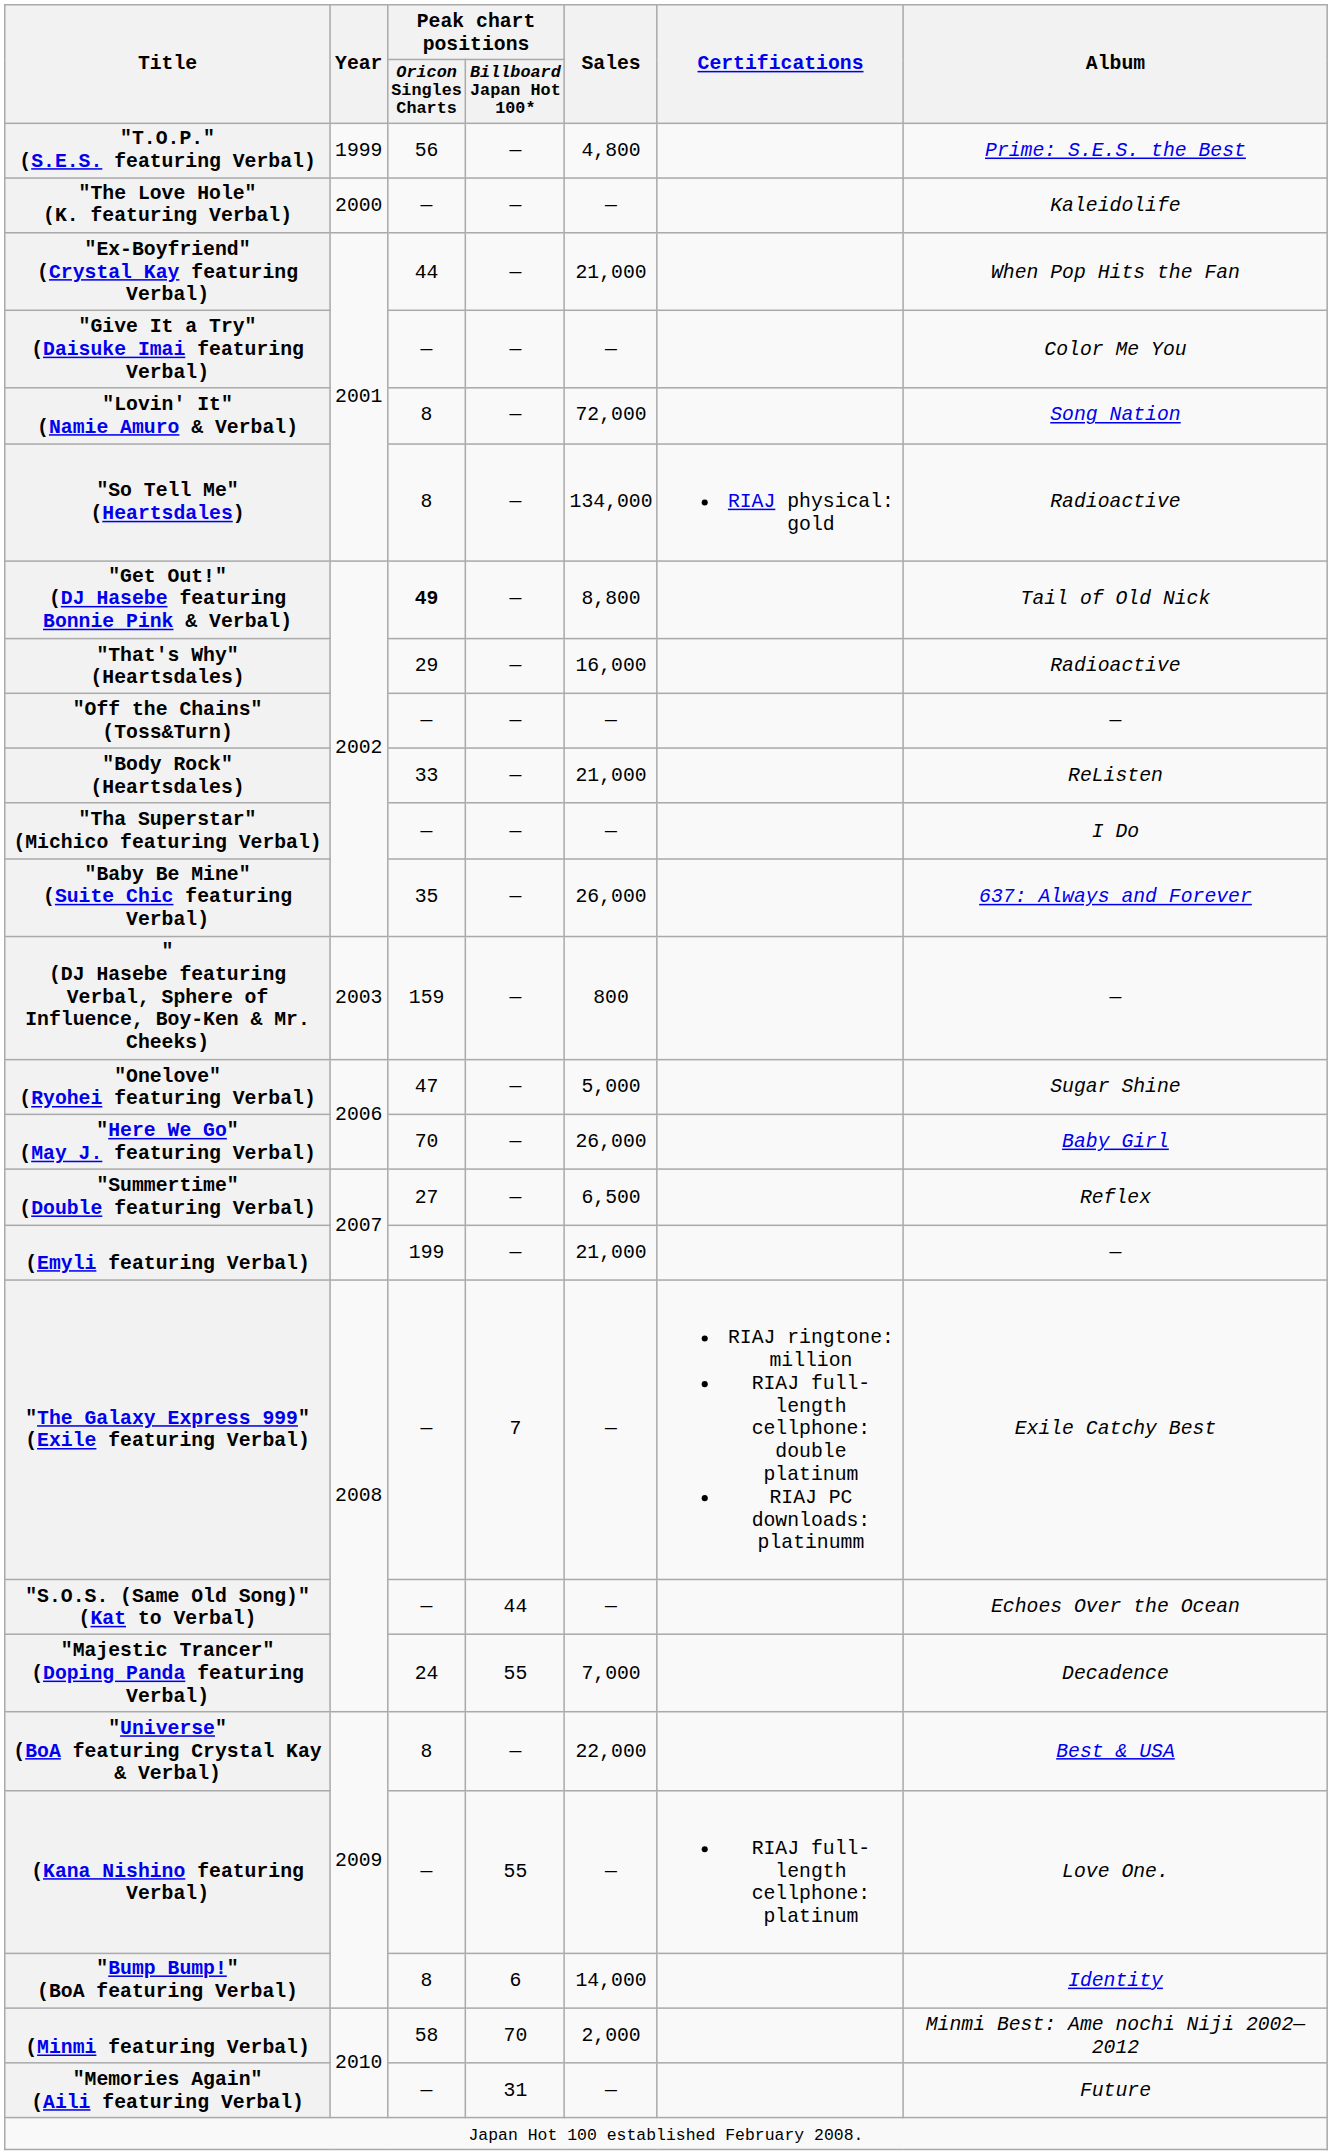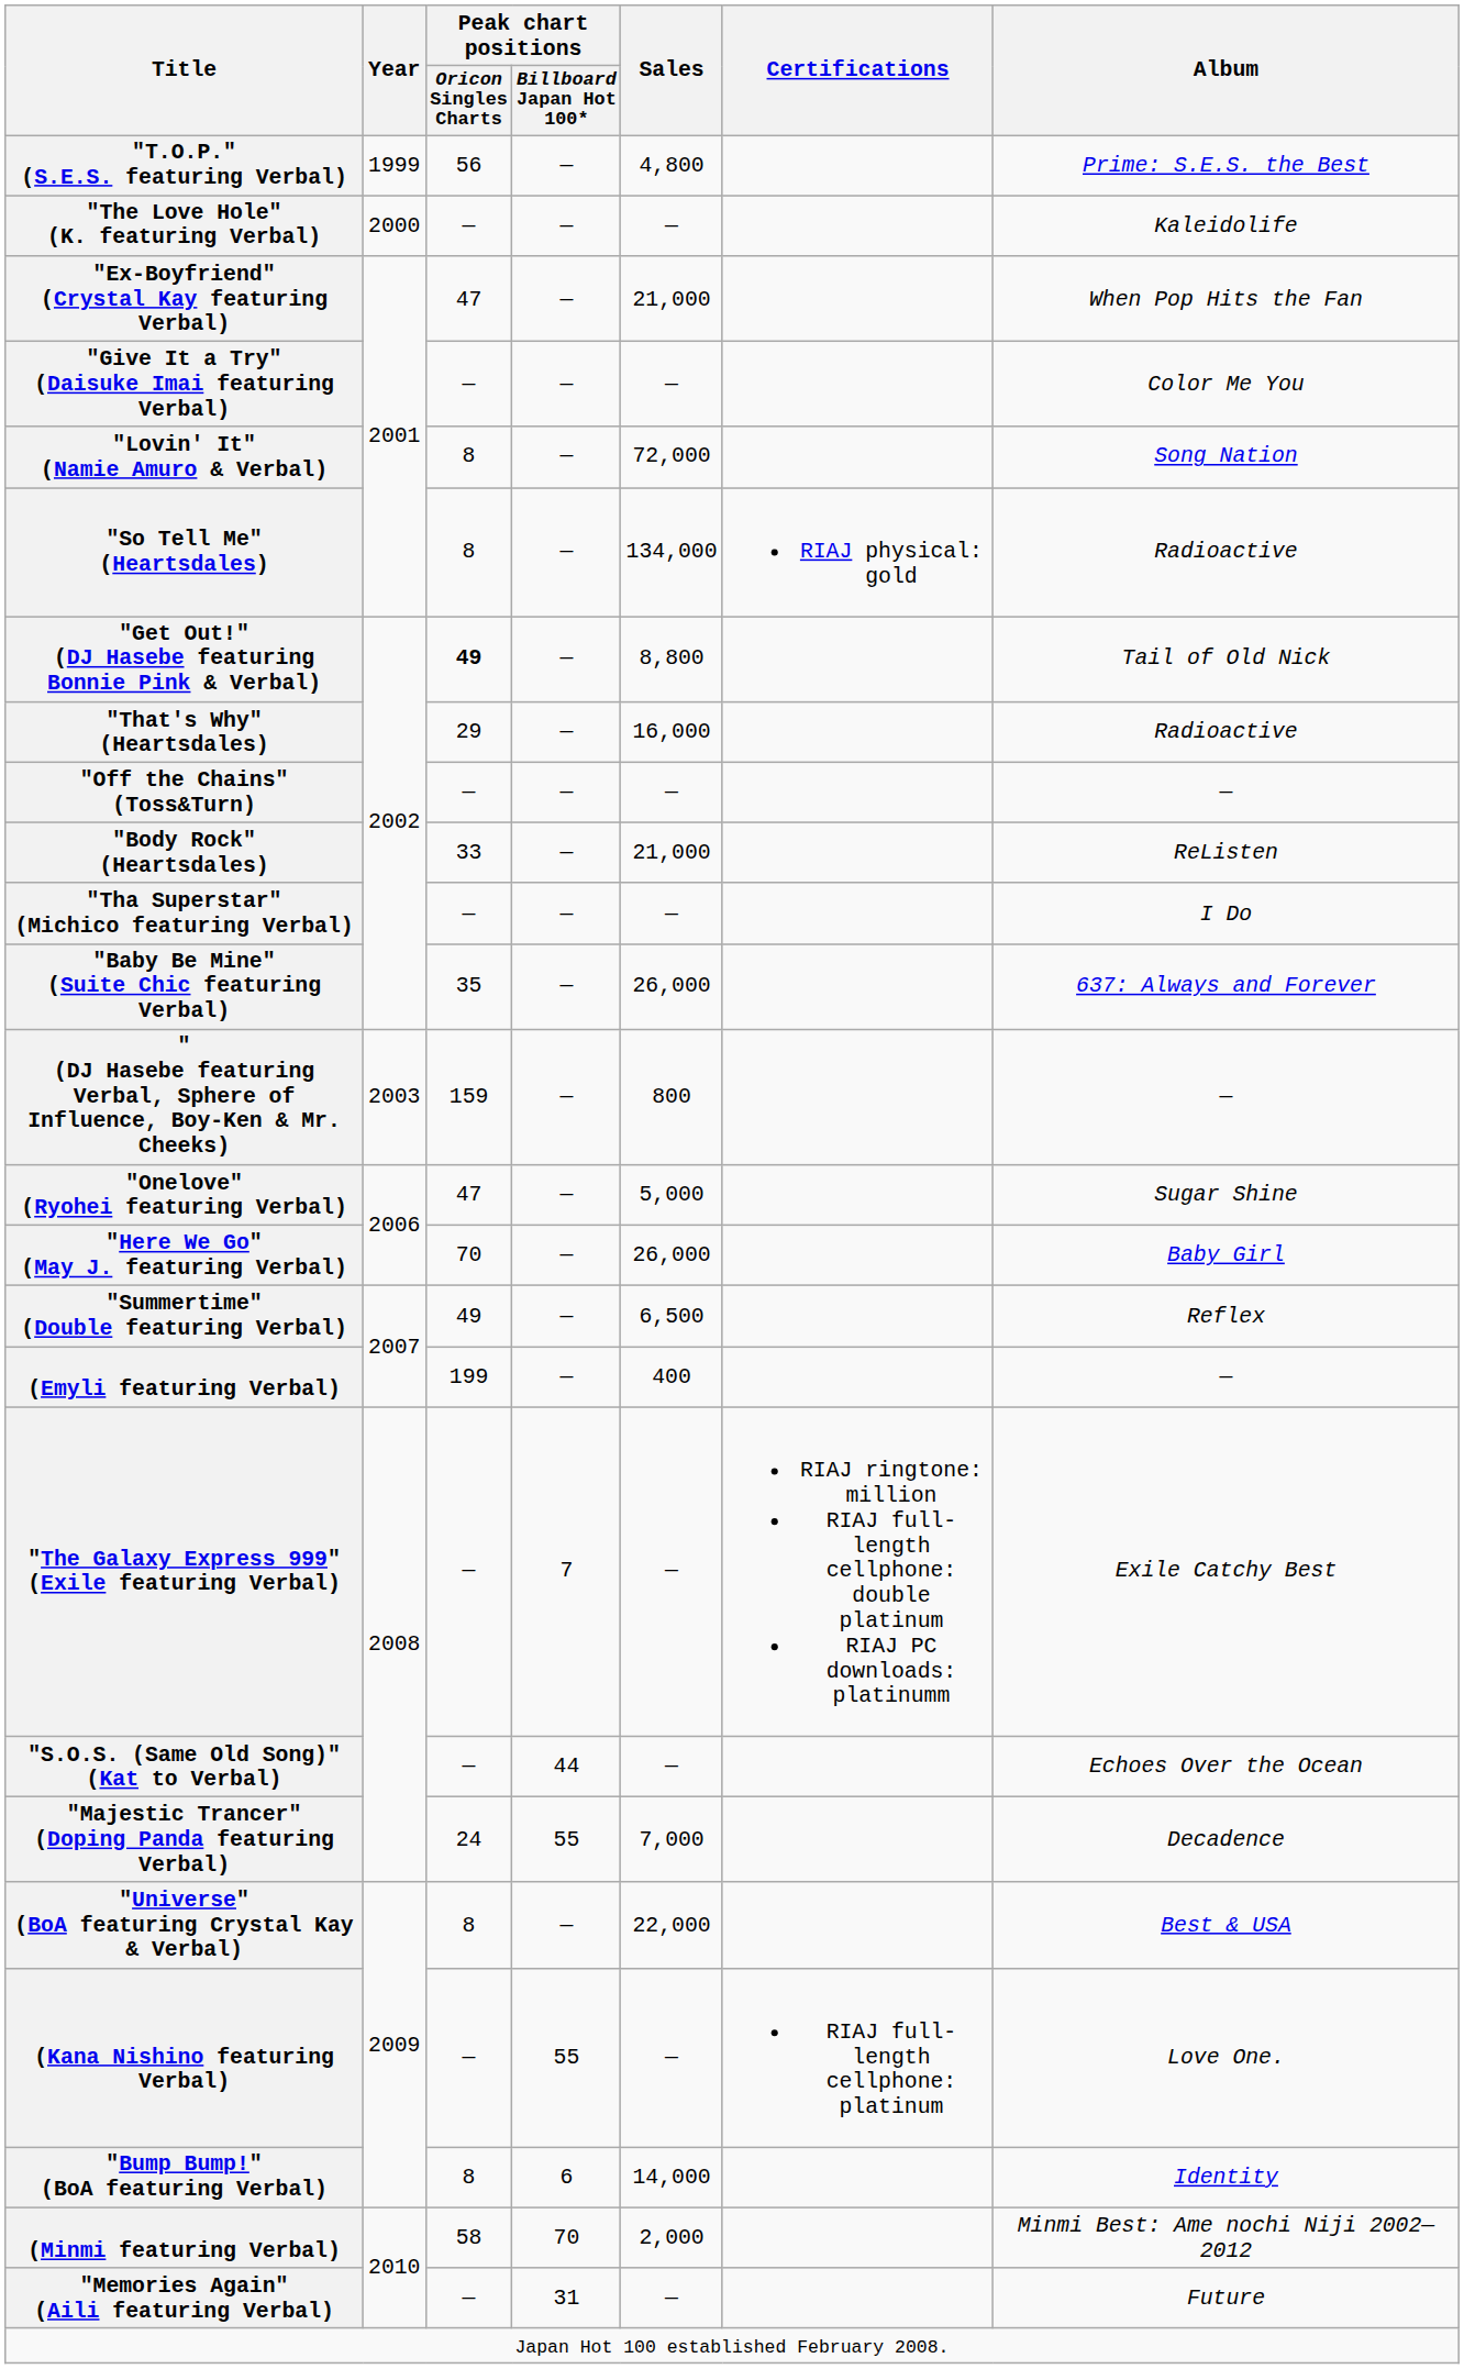 <table class="wikitable plainrowheaders" style="text-align:center;">
 <tr>
 <th scope="col" rowspan="2" style="width:16em;">Title</th>
 <th scope="col" rowspan="2">Year</th>
 <th scope="col" colspan="2">Peak chart positions</th>
 <th scope="col" rowspan="2">Sales</th>
 <th scope="col" rowspan="2" style="width:12em;"><a href='#'>Certifications</a></th>
 <th scope="col" rowspan="2">Album</th>
 </tr>
 <tr>
 <th style="width:3em;font-size:85%"><em>Oricon</em> Singles Charts<br></th>
 <th style="width:3em;font-size:85%"><em>Billboard</em> Japan Hot 100*<br></th>
 </tr>
 <tr>
 <th scope="row">"T.O.P."<br><span>(<a href='#'>S.E.S.</a> featuring Verbal)</span></th>
 <td rowspan="1">1999</td>
 <td>56</td>
 <td>—</td>
 <td>4,800</td>
 <td></td>
 <td rowspan=1><em><a href='#'>Prime: S.E.S. the Best</a></em></td>
 </tr>
 <tr>
 <th scope="row">"The Love Hole"<br><span>(K. featuring Verbal)</span></th>
 <td rowspan="1">2000</td>
 <td>—</td>
 <td>—</td>
 <td>—</td>
 <td></td>
 <td rowspan=1><em>Kaleidolife</em></td>
 </tr>
 <tr>
 <th scope="row">"Ex-Boyfriend"<br><span>(<a href='#'>Crystal Kay</a> featuring Verbal)</span></th>
 <td rowspan="4">2001</td>
-<td>44</td>
+<td>47</td>
 <td>—</td>
 <td>21,000</td>
 <td></td>
 <td rowspan=1><em>When Pop Hits the Fan</em></td>
 </tr>
 <tr>
 <th scope="row">"Give It a Try"<br><span>(<a href='#'>Daisuke Imai</a> featuring Verbal)</span></th>
 <td>—</td>
 <td>—</td>
 <td>—</td>
 <td></td>
 <td rowspan=1><em>Color Me You</em></td>
 </tr>
 <tr>
 <th scope="row">"Lovin' It"<br><span>(<a href='#'>Namie Amuro</a> & Verbal)</span></th>
 <td>8</td>
 <td>—</td>
 <td>72,000</td>
 <td></td>
 <td rowspan=1><em><a href='#'>Song Nation</a></em></td>
 </tr>
 <tr>
 <th scope="row">"So Tell Me"<br><span>(<a href='#'>Heartsdales</a>)</span></th>
 <td>8</td>
 <td>—</td>
 <td>134,000</td>
 <td><br><ul><li><a href='#'>RIAJ</a> physical: gold</li></ul></td>
 <td rowspan=1><em>Radioactive</em></td>
 </tr>
 <tr>
 <th scope="row">"Get Out!"<br><span>(<a href='#'>DJ Hasebe</a> featuring <a href='#'>Bonnie Pink</a> & Verbal)</span></th>
 <td rowspan="6">2002</td>
 <td><strong>49</strong></td>
 <td>—</td>
 <td>8,800</td>
 <td></td>
 <td rowspan=1><em>Tail of Old Nick</em></td>
 </tr>
 <tr>
 <th scope="row">"That's Why"<br><span>(Heartsdales)</span></th>
 <td>29</td>
 <td>—</td>
 <td>16,000</td>
 <td></td>
 <td rowspan=1><em>Radioactive</em></td>
 </tr>
 <tr>
 <th scope="row">"Off the Chains"<br><span>(Toss&Turn)</span></th>
 <td>—</td>
 <td>—</td>
 <td>—</td>
 <td></td>
 <td rowspan=1>—</td>
 </tr>
 <tr>
 <th scope="row">"Body Rock"<br><span>(Heartsdales)</span></th>
 <td>33</td>
 <td>—</td>
 <td>21,000</td>
 <td></td>
 <td rowspan=1><em>ReListen</em></td>
 </tr>
 <tr>
 <th scope="row">"Tha Superstar"<br><span>(Michico featuring Verbal)</span></th>
 <td>—</td>
 <td>—</td>
 <td>—</td>
 <td></td>
 <td rowspan=1><em>I Do</em></td>
 </tr>
 <tr>
 <th scope="row">"Baby Be Mine"<br><span>(<a href='#'>Suite Chic</a> featuring Verbal)</span></th>
 <td>35</td>
 <td>—</td>
 <td>26,000</td>
 <td></td>
 <td rowspan=1><em><a href='#'>637: Always and Forever</a></em></td>
 </tr>
 <tr>
 <th scope="row">"<br><span>(DJ Hasebe featuring Verbal, Sphere of Influence, Boy-Ken & Mr. Cheeks)</span></th>
 <td rowspan="1">2003</td>
 <td>159</td>
 <td>—</td>
 <td>800</td>
 <td></td>
 <td rowspan=1>—</td>
 </tr>
 <tr>
 <th scope="row">"Onelove"<br><span>(<a href='#'>Ryohei</a> featuring Verbal)</span></th>
 <td rowspan="2">2006</td>
 <td>47</td>
 <td>—</td>
 <td>5,000</td>
 <td></td>
 <td rowspan=1><em>Sugar Shine</em></td>
 </tr>
 <tr>
 <th scope="row">"<a href='#'>Here We Go</a>"<br><span>(<a href='#'>May J.</a> featuring Verbal)</span></th>
 <td>70</td>
 <td>—</td>
 <td>26,000</td>
 <td></td>
 <td rowspan=1><em><a href='#'>Baby Girl</a></em></td>
 </tr>
 <tr>
 <th scope="row">"Summertime"<br><span>(<a href='#'>Double</a> featuring Verbal)</span></th>
 <td rowspan="2">2007</td>
-<td>27</td>
+<td>49</td>
 <td>—</td>
 <td>6,500</td>
 <td></td>
 <td rowspan=1><em>Reflex</em></td>
 </tr>
 <tr>
 <th scope="row"><br><span>(<a href='#'>Emyli</a> featuring Verbal)</span></th>
 <td>199</td>
 <td>—</td>
-<td>21,000</td>
+<td>400</td>
 <td></td>
 <td rowspan=1>—</td>
 </tr>
 <tr>
 <th scope="row">"<a href='#'>The Galaxy Express 999</a>"<br><span>(<a href='#'>Exile</a> featuring Verbal)</span></th>
 <td rowspan="3">2008</td>
 <td>—</td>
 <td>7</td>
 <td>—</td>
 <td><br><ul><li>RIAJ ringtone: million</li><li>RIAJ full-length cellphone: double platinum</li><li>RIAJ PC downloads: platinumm</li></ul></td>
 <td rowspan=1><em>Exile Catchy Best</em></td>
 </tr>
 <tr>
 <th scope="row">"S.O.S. (Same Old Song)"<br><span>(<a href='#'>Kat</a> to Verbal)</span></th>
 <td>—</td>
 <td>44</td>
 <td>—</td>
 <td></td>
 <td rowspan=1><em>Echoes Over the Ocean</em></td>
 </tr>
 <tr>
 <th scope="row">"Majestic Trancer"<br><span>(<a href='#'>Doping Panda</a> featuring Verbal)</span></th>
 <td>24</td>
 <td>55</td>
 <td>7,000</td>
 <td></td>
 <td rowspan=1><em>Decadence</em></td>
 </tr>
 <tr>
 <th scope="row">"<a href='#'>Universe</a>"<br><span>(<a href='#'>BoA</a> featuring Crystal Kay & Verbal)</span></th>
 <td rowspan="3">2009</td>
 <td>8</td>
 <td>—</td>
 <td>22,000</td>
 <td></td>
 <td rowspan=1><em><a href='#'>Best & USA</a></em></td>
 </tr>
 <tr>
 <th scope="row"><br><span>(<a href='#'>Kana Nishino</a> featuring Verbal)</span></th>
 <td>—</td>
 <td>55</td>
 <td>—</td>
 <td><br><ul><li>RIAJ full-length cellphone: platinum</li></ul></td>
 <td rowspan=1><em>Love One.</em></td>
 </tr>
 <tr>
 <th scope="row">"<a href='#'>Bump Bump!</a>"<br><span>(BoA featuring Verbal)</span></th>
 <td>8</td>
 <td>6</td>
 <td>14,000</td>
 <td></td>
 <td rowspan=1><em><a href='#'>Identity</a></em></td>
 </tr>
 <tr>
 <th scope="row"><br><span>(<a href='#'>Minmi</a> featuring Verbal)</span></th>
 <td rowspan="2">2010</td>
 <td>58</td>
 <td>70</td>
 <td>2,000</td>
 <td></td>
 <td rowspan=1><em>Minmi Best: Ame nochi Niji 2002—2012</em></td>
 </tr>
 <tr>
 <th scope="row">"Memories Again"<br><span>(<a href='#'>Aili</a> featuring Verbal)</span></th>
 <td>—</td>
 <td>31</td>
 <td>—</td>
 <td></td>
 <td rowspan=1><em>Future</em></td>
 </tr>
 <tr>
 <td colspan="9"><small>Japan Hot 100 established February 2008.</small></td>
 </tr>
 </table>
